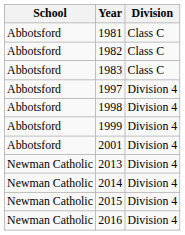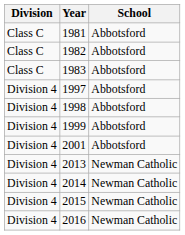 <table class="wikitable">
 <tr>
+<th>Division</th>
+<th>Year</th>
 <th>School</th>
-<th>Year</th>
-<th>Division</th>
 </tr>
 <tr>
+<td>Class C</td>
+<td>1981</td>
 <td>Abbotsford</td>
-<td>1981</td>
-<td>Class C</td>
 </tr>
 <tr>
+<td>Class C</td>
+<td>1982</td>
 <td>Abbotsford</td>
-<td>1982</td>
-<td>Class C</td>
 </tr>
 <tr>
+<td>Class C</td>
+<td>1983</td>
 <td>Abbotsford</td>
-<td>1983</td>
-<td>Class C</td>
 </tr>
 <tr>
+<td>Division 4</td>
+<td>1997</td>
 <td>Abbotsford</td>
-<td>1997</td>
-<td>Division 4</td>
 </tr>
 <tr>
+<td>Division 4</td>
+<td>1998</td>
 <td>Abbotsford</td>
-<td>1998</td>
-<td>Division 4</td>
 </tr>
 <tr>
+<td>Division 4</td>
+<td>1999</td>
 <td>Abbotsford</td>
-<td>1999</td>
-<td>Division 4</td>
 </tr>
 <tr>
+<td>Division 4</td>
+<td>2001</td>
 <td>Abbotsford</td>
-<td>2001</td>
-<td>Division 4</td>
 </tr>
 <tr>
+<td>Division 4</td>
+<td>2013</td>
 <td>Newman Catholic</td>
-<td>2013</td>
-<td>Division 4</td>
 </tr>
 <tr>
+<td>Division 4</td>
+<td>2014</td>
 <td>Newman Catholic</td>
-<td>2014</td>
-<td>Division 4</td>
 </tr>
 <tr>
+<td>Division 4</td>
+<td>2015</td>
 <td>Newman Catholic</td>
-<td>2015</td>
-<td>Division 4</td>
 </tr>
 <tr>
+<td>Division 4</td>
+<td>2016</td>
 <td>Newman Catholic</td>
-<td>2016</td>
-<td>Division 4</td>
 </tr>
 </table>
